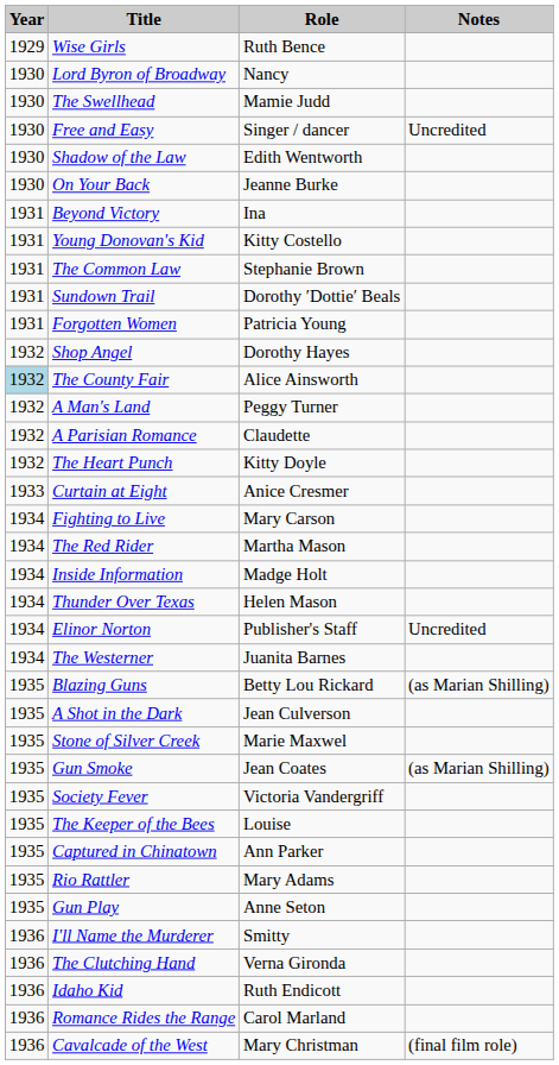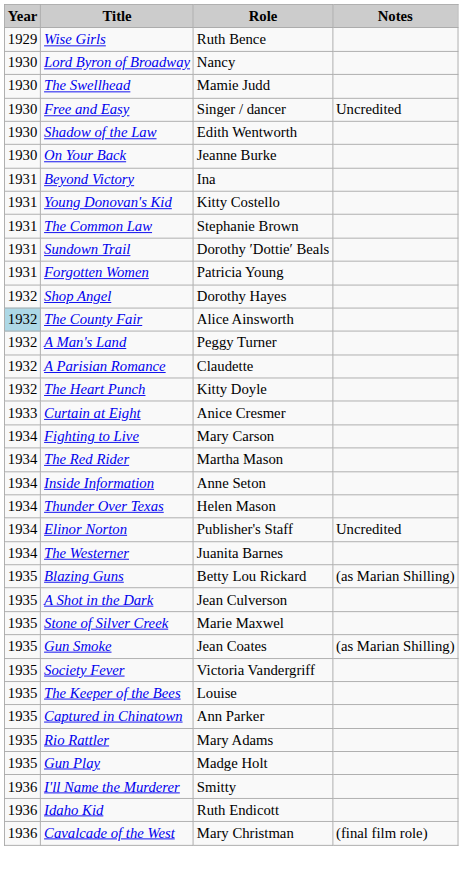 <table class="wikitable">
 <tr>
 <th style="background: #CCCCCC;">Year</th>
 <th style="background: #CCCCCC;">Title</th>
 <th style="background: #CCCCCC;">Role</th>
 <th style="background: #CCCCCC;">Notes</th>
 </tr>
 <tr>
 <td>1929</td>
 <td><em><a href='#'>Wise Girls</a></em></td>
 <td>Ruth Bence</td>
 <td></td>
 </tr>
 <tr>
 <td>1930</td>
 <td><em><a href='#'>Lord Byron of Broadway</a></em></td>
 <td>Nancy</td>
 <td></td>
 </tr>
 <tr>
 <td>1930</td>
 <td><em><a href='#'>The Swellhead</a></em></td>
 <td>Mamie Judd</td>
 <td></td>
 </tr>
 <tr>
 <td>1930</td>
 <td><em><a href='#'>Free and Easy</a></em></td>
 <td>Singer / dancer</td>
 <td>Uncredited</td>
 </tr>
 <tr>
 <td>1930</td>
 <td><em><a href='#'>Shadow of the Law</a></em></td>
 <td>Edith Wentworth</td>
 <td></td>
 </tr>
 <tr>
 <td>1930</td>
 <td><em><a href='#'>On Your Back</a></em></td>
 <td>Jeanne Burke</td>
 <td></td>
 </tr>
 <tr>
 <td>1931</td>
 <td><em><a href='#'>Beyond Victory</a></em></td>
 <td>Ina</td>
 <td></td>
 </tr>
 <tr>
 <td>1931</td>
 <td><em><a href='#'>Young Donovan's Kid</a></em></td>
 <td>Kitty Costello</td>
 <td></td>
 </tr>
 <tr>
 <td>1931</td>
 <td><em><a href='#'>The Common Law</a></em></td>
 <td>Stephanie Brown</td>
 <td></td>
 </tr>
 <tr>
 <td>1931</td>
 <td><em><a href='#'>Sundown Trail</a></em></td>
 <td>Dorothy ′Dottie′ Beals</td>
 <td></td>
 </tr>
 <tr>
 <td>1931</td>
 <td><em><a href='#'>Forgotten Women</a></em></td>
 <td>Patricia Young</td>
 <td></td>
 </tr>
 <tr>
 <td>1932</td>
 <td><em><a href='#'>Shop Angel</a></em></td>
 <td>Dorothy Hayes</td>
 <td></td>
 </tr>
 <tr>
 <td style="background: lightblue;">1932</td>
 <td><em><a href='#'>The County Fair</a></em></td>
 <td>Alice Ainsworth</td>
 <td></td>
 </tr>
 <tr>
 <td>1932</td>
 <td><em><a href='#'>A Man's Land</a></em></td>
 <td>Peggy Turner</td>
 <td></td>
 </tr>
 <tr>
 <td>1932</td>
 <td><em><a href='#'>A Parisian Romance</a></em></td>
 <td>Claudette</td>
 <td></td>
 </tr>
 <tr>
 <td>1932</td>
 <td><em><a href='#'>The Heart Punch</a></em></td>
 <td>Kitty Doyle</td>
 <td></td>
 </tr>
 <tr>
 <td>1933</td>
 <td><em><a href='#'>Curtain at Eight</a></em></td>
 <td>Anice Cresmer</td>
 <td></td>
 </tr>
 <tr>
 <td>1934</td>
 <td><em><a href='#'>Fighting to Live</a></em></td>
 <td>Mary Carson</td>
 <td></td>
 </tr>
 <tr>
 <td>1934</td>
 <td><em><a href='#'>The Red Rider</a></em></td>
 <td>Martha Mason</td>
 <td></td>
 </tr>
 <tr>
 <td>1934</td>
 <td><em><a href='#'>Inside Information</a></em></td>
-<td>Madge Holt</td>
+<td>Anne Seton</td>
 <td></td>
 </tr>
 <tr>
 <td>1934</td>
 <td><em><a href='#'>Thunder Over Texas</a></em></td>
 <td>Helen Mason</td>
 <td></td>
 </tr>
 <tr>
 <td>1934</td>
 <td><em><a href='#'>Elinor Norton</a></em></td>
 <td>Publisher's Staff</td>
 <td>Uncredited</td>
 </tr>
 <tr>
 <td>1934</td>
 <td><em><a href='#'>The Westerner</a></em></td>
 <td>Juanita Barnes</td>
 <td></td>
 </tr>
 <tr>
 <td>1935</td>
 <td><em><a href='#'>Blazing Guns</a></em></td>
 <td>Betty Lou Rickard</td>
 <td>(as Marian Shilling)</td>
 </tr>
 <tr>
 <td>1935</td>
 <td><em><a href='#'>A Shot in the Dark</a></em></td>
 <td>Jean Culverson</td>
 <td></td>
 </tr>
 <tr>
 <td>1935</td>
 <td><em><a href='#'>Stone of Silver Creek</a></em></td>
 <td>Marie Maxwel</td>
 <td></td>
 </tr>
 <tr>
 <td>1935</td>
 <td><em><a href='#'>Gun Smoke</a></em></td>
 <td>Jean Coates</td>
 <td>(as Marian Shilling)</td>
 </tr>
 <tr>
 <td>1935</td>
 <td><em><a href='#'>Society Fever</a></em></td>
 <td>Victoria Vandergriff</td>
 <td></td>
 </tr>
 <tr>
 <td>1935</td>
 <td><em><a href='#'>The Keeper of the Bees</a></em></td>
 <td>Louise</td>
 <td></td>
 </tr>
 <tr>
 <td>1935</td>
 <td><em><a href='#'>Captured in Chinatown</a></em></td>
 <td>Ann Parker</td>
 <td></td>
 </tr>
 <tr>
 <td>1935</td>
 <td><em><a href='#'>Rio Rattler</a></em></td>
 <td>Mary Adams</td>
 <td></td>
 </tr>
 <tr>
 <td>1935</td>
 <td><em><a href='#'>Gun Play</a></em></td>
-<td>Anne Seton</td>
+<td>Madge Holt</td>
 <td></td>
 </tr>
 <tr>
 <td>1936</td>
 <td><em><a href='#'>I'll Name the Murderer</a></em></td>
 <td>Smitty</td>
 <td></td>
 </tr>
 <tr>
 <td>1936</td>
-<td><em><a href='#'>The Clutching Hand</a></em></td>
-<td>Verna Gironda</td>
-<td></td>
-</tr>
-<tr>
-<td>1936</td>
 <td><em><a href='#'>Idaho Kid</a></em></td>
 <td>Ruth Endicott</td>
-<td></td>
-</tr>
-<tr>
-<td>1936</td>
-<td><em><a href='#'>Romance Rides the Range</a></em></td>
-<td>Carol Marland</td>
 <td></td>
 </tr>
 <tr>
 <td>1936</td>
 <td><em><a href='#'>Cavalcade of the West</a></em></td>
 <td>Mary Christman</td>
 <td>(final film role)</td>
 </tr>
 </table>
